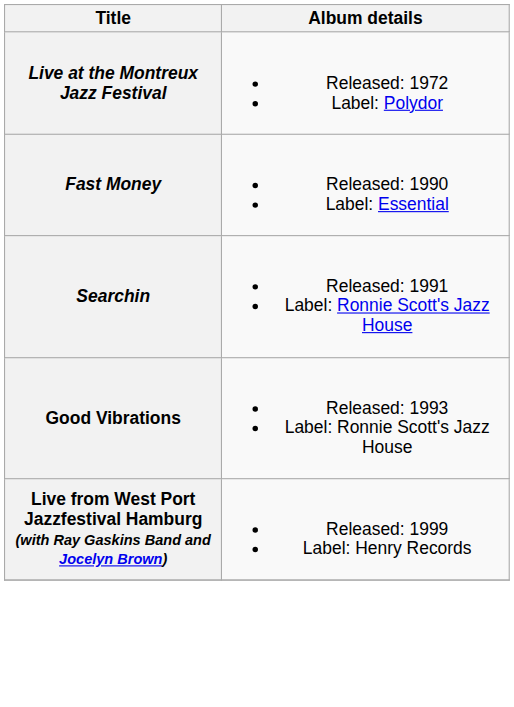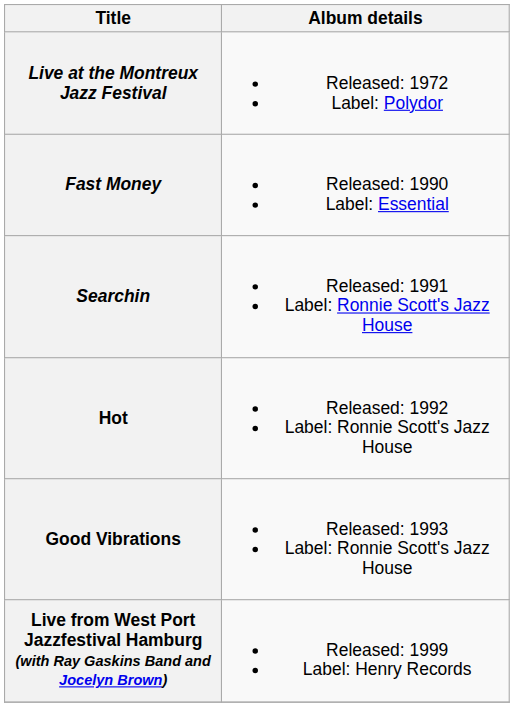 <table class="wikitable plainrowheaders" style="text-align:center;">
 <tr>
 <th scope="col" style="width:12em;">Title</th>
 <th scope="col" style="width:16em;">Album details</th>
 </tr>
 <tr>
 <th scope="row"><em>Live at the Montreux Jazz Festival</em></th>
 <td><br><ul><li>Released: 1972</li><li>Label: <a href='#'>Polydor</a></li></ul></td>
 </tr>
 <tr>
 <th scope="row"><em>Fast Money</em></th>
 <td><br><ul><li>Released: 1990</li><li>Label: <a href='#'>Essential</a></li></ul></td>
 </tr>
 <tr>
 <th scope="row"><em>Searchin<strong></th>
 <td><br><ul><li>Released: 1991</li><li>Label: <a href='#'>Ronnie Scott's Jazz House</a></li></ul></td>
 </tr>
 <tr>
+<th scope="row"></em>Hot<em></th>
+<td><br><ul><li>Released: 1992</li><li>Label: Ronnie Scott's Jazz House</li></ul></td>
+</tr>
+<tr>
 <th scope="row"></em>Good Vibrations<em></th>
 <td><br><ul><li>Released: 1993</li><li>Label: Ronnie Scott's Jazz House</li></ul></td>
 </tr>
 <tr>
 <th scope="row"></em>Live from West Port Jazzfestival Hamburg<em><br><small>(with Ray Gaskins Band and <a href='#'>Jocelyn Brown</a>)</small></th>
 <td><br><ul><li>Released: 1999</li><li>Label: Henry Records</li></ul></td>
 </tr>
 <tr>
 </tr>
 </table>
